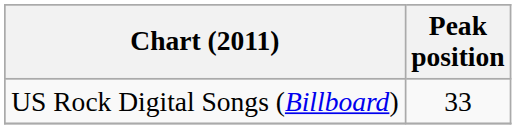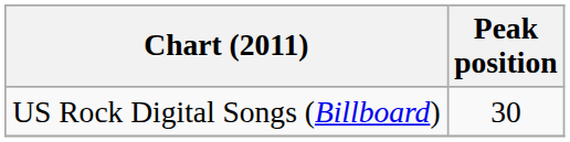 <table class="wikitable sortable">
 <tr>
 <th>Chart (2011)</th>
 <th>Peak<br>position</th>
 </tr>
 <tr>
 <td>US Rock Digital Songs (<em><a href='#'>Billboard</a></em>)</td>
-<td style="text-align:center;">33</td>
+<td style="text-align:center;">30</td>
 </tr>
 <tr>
 </tr>
 </table>
